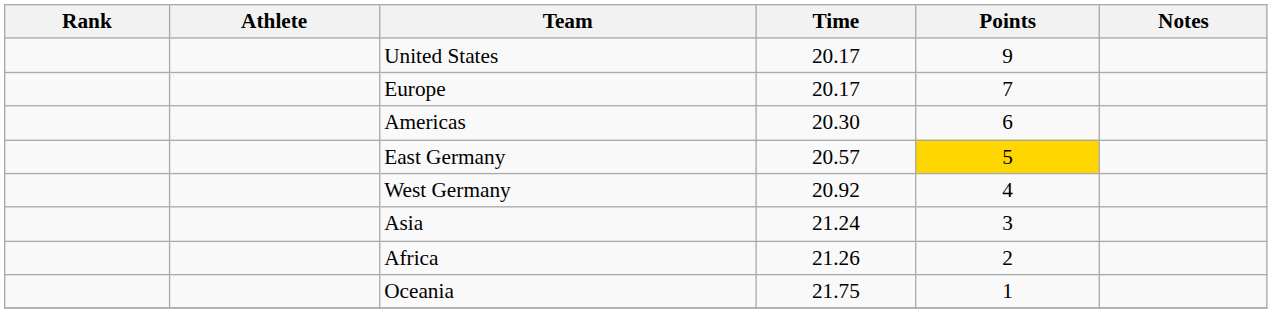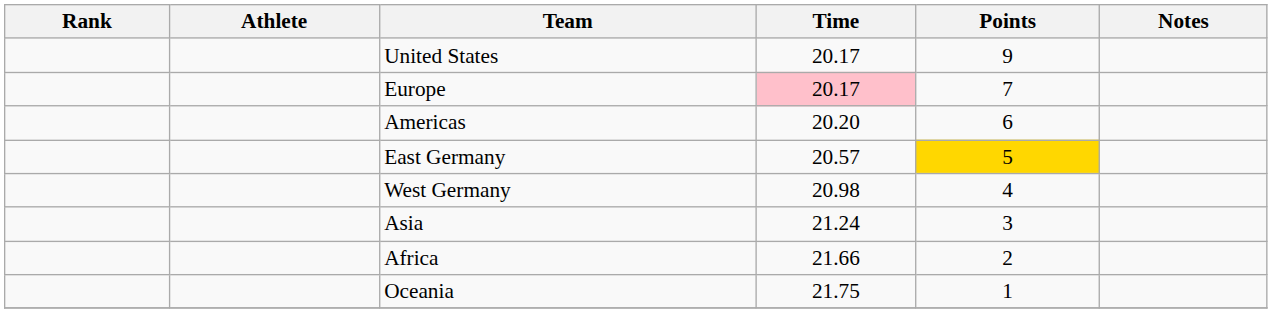 <table class="wikitable sortable" style="text-align:center" width="60%">
 <tr>
 <th>Rank</th>
 <th>Athlete</th>
 <th>Team</th>
 <th>Time</th>
 <th>Points</th>
 <th>Notes</th>
 </tr>
 <tr>
 <td></td>
 <td align="left"></td>
 <td align=left>United States</td>
 <td>20.17</td>
 <td>9</td>
 <td></td>
 </tr>
 <tr>
 <td></td>
 <td align="left"></td>
 <td align=left>Europe</td>
-<td>20.17</td>
+<td style="background: pink;">20.17</td>
 <td>7</td>
 <td></td>
 </tr>
 <tr>
 <td></td>
 <td align="left"></td>
 <td align=left>Americas</td>
-<td>20.30</td>
+<td>20.20</td>
 <td>6</td>
 <td></td>
 </tr>
 <tr>
 <td></td>
 <td align="left"></td>
 <td align=left>East Germany</td>
 <td>20.57</td>
 <td style="background: gold;">5</td>
 <td></td>
 </tr>
 <tr>
 <td></td>
 <td align="left"></td>
 <td align=left>West Germany</td>
-<td>20.92</td>
+<td>20.98</td>
 <td>4</td>
 <td></td>
 </tr>
 <tr>
 <td></td>
 <td align="left"></td>
 <td align=left>Asia</td>
 <td>21.24</td>
 <td>3</td>
 <td></td>
 </tr>
 <tr>
 <td></td>
 <td align="left"></td>
 <td align=left>Africa</td>
-<td>21.26</td>
+<td>21.66</td>
 <td>2</td>
 <td></td>
 </tr>
 <tr>
 <td></td>
 <td align="left"></td>
 <td align=left>Oceania</td>
 <td>21.75</td>
 <td>1</td>
 <td></td>
 </tr>
 <tr>
 </tr>
 </table>
